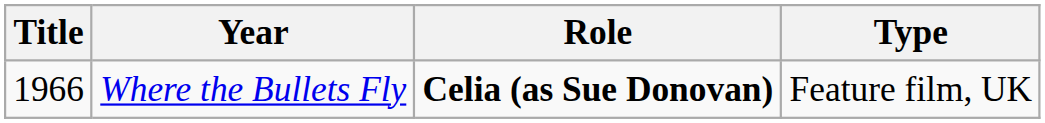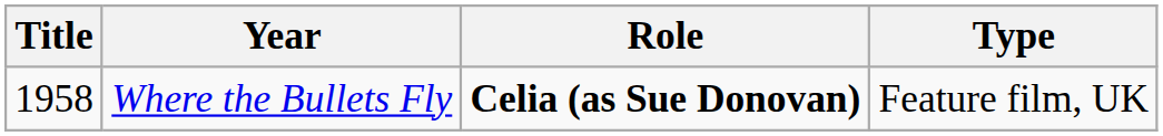 <table class="wikitable">
 <tr>
 <th>Title</th>
 <th>Year</th>
 <th>Role</th>
 <th>Type</th>
 </tr>
 <tr>
-<td>1966</td>
+<td>1958</td>
 <td><em><a href='#'>Where the Bullets Fly</a></em></td>
 <td><strong>Celia (as Sue Donovan)</strong></td>
 <td>Feature film, UK</td>
 </tr>
 </table>
